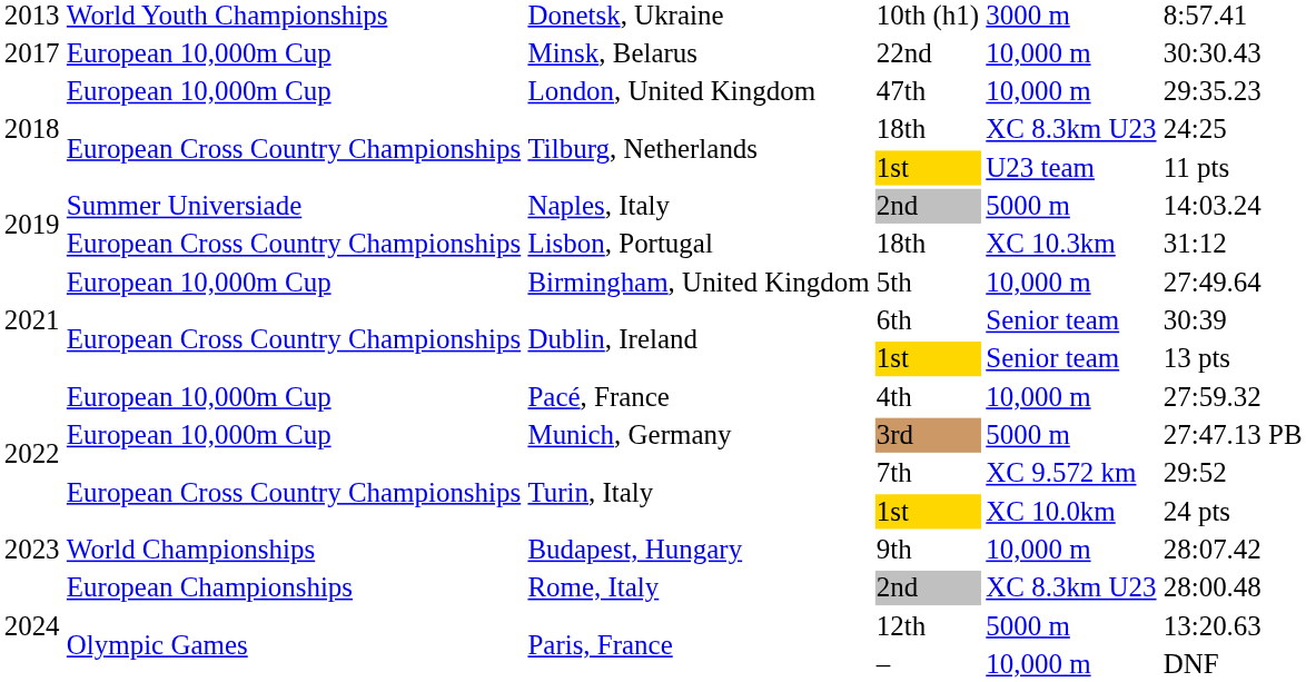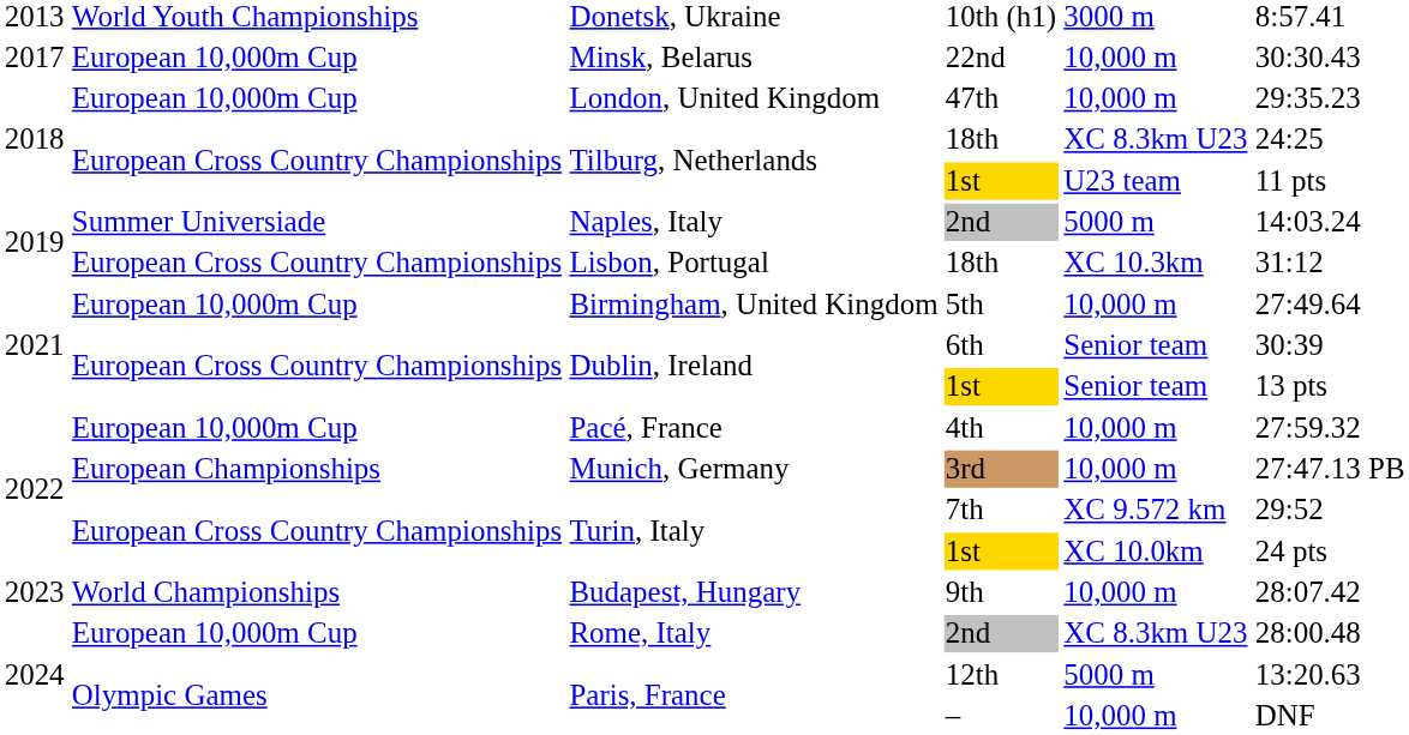 <table>
 <tr>
 <td>2013</td>
 <td><a href='#'>World Youth Championships</a></td>
 <td><a href='#'>Donetsk</a>, Ukraine</td>
 <td>10th (h1)</td>
 <td><a href='#'>3000 m</a></td>
 <td>8:57.41</td>
 </tr>
 <tr>
 <td>2017</td>
 <td><a href='#'>European 10,000m Cup</a></td>
 <td><a href='#'>Minsk</a>, Belarus</td>
 <td>22nd</td>
 <td><a href='#'>10,000 m</a></td>
 <td>30:30.43</td>
 </tr>
 <tr>
 <td rowspan=3>2018</td>
 <td><a href='#'>European 10,000m Cup</a></td>
 <td><a href='#'>London</a>, United Kingdom</td>
 <td>47th</td>
 <td><a href='#'>10,000 m</a></td>
 <td>29:35.23</td>
 </tr>
 <tr>
 <td rowspan=2><a href='#'>European Cross Country Championships</a></td>
 <td rowspan=2><a href='#'>Tilburg</a>, Netherlands</td>
 <td>18th</td>
 <td><a href='#'>XC 8.3km U23</a></td>
 <td>24:25</td>
 </tr>
 <tr>
 <td bgcolor=gold>1st</td>
 <td><a href='#'>U23 team</a></td>
 <td>11 pts</td>
 </tr>
 <tr>
 <td rowspan=2>2019</td>
 <td><a href='#'>Summer Universiade</a></td>
 <td><a href='#'>Naples</a>, Italy</td>
 <td bgcolor=silver>2nd</td>
 <td><a href='#'>5000 m</a></td>
 <td>14:03.24</td>
 </tr>
 <tr>
 <td><a href='#'>European Cross Country Championships</a></td>
 <td><a href='#'>Lisbon</a>, Portugal</td>
 <td>18th</td>
 <td><a href='#'>XC 10.3km</a></td>
 <td>31:12</td>
 </tr>
 <tr>
 <td rowspan=3>2021</td>
 <td><a href='#'>European 10,000m Cup</a></td>
 <td><a href='#'>Birmingham</a>, United Kingdom</td>
 <td>5th</td>
 <td><a href='#'>10,000 m</a></td>
 <td>27:49.64 </td>
 </tr>
 <tr>
 <td rowspan=2><a href='#'>European Cross Country Championships</a></td>
 <td rowspan=2><a href='#'>Dublin</a>, Ireland</td>
 <td>6th</td>
 <td><a href='#'>Senior team</a></td>
 <td>30:39</td>
 </tr>
 <tr>
 <td bgcolor=gold>1st</td>
 <td><a href='#'>Senior team</a></td>
 <td>13 pts</td>
 </tr>
 <tr>
 <td rowspan=4>2022</td>
 <td><a href='#'>European 10,000m Cup</a></td>
 <td><a href='#'>Pacé</a>, France</td>
 <td>4th</td>
 <td><a href='#'>10,000 m</a></td>
 <td>27:59.32 </td>
 </tr>
 <tr>
-<td><a href='#'>European 10,000m Cup</a></td>
+<td><a href='#'>European Championships</a></td>
 <td><a href='#'>Munich</a>, Germany</td>
 <td bgcolor=cc9966>3rd</td>
-<td><a href='#'>5000 m</a></td>
+<td><a href='#'>10,000 m</a></td>
 <td>27:47.13 PB</td>
 </tr>
 <tr>
 <td rowspan=2><a href='#'>European Cross Country Championships</a></td>
 <td rowspan=2><a href='#'>Turin</a>, Italy</td>
 <td>7th</td>
 <td><a href='#'>XC 9.572 km</a></td>
 <td>29:52</td>
 </tr>
 <tr>
 <td bgcolor=gold>1st</td>
 <td><a href='#'>XC 10.0km</a></td>
 <td>24 pts</td>
 </tr>
 <tr>
 <td>2023</td>
 <td><a href='#'>World Championships</a></td>
 <td><a href='#'>Budapest, Hungary</a></td>
 <td>9th</td>
 <td><a href='#'>10,000 m</a></td>
 <td>28:07.42</td>
 </tr>
 <tr>
 <td rowspan=3>2024</td>
-<td><a href='#'>European Championships</a></td>
+<td><a href='#'>European 10,000m Cup</a></td>
 <td><a href='#'>Rome, Italy</a></td>
 <td bgcolor=silver>2nd</td>
 <td><a href='#'>XC 8.3km U23</a></td>
 <td>28:00.48</td>
 </tr>
 <tr>
 <td rowspan=2><a href='#'>Olympic Games</a></td>
 <td rowspan=2><a href='#'>Paris, France</a></td>
 <td>12th</td>
 <td><a href='#'>5000 m</a></td>
 <td>13:20.63</td>
 </tr>
 <tr>
 <td>–</td>
 <td><a href='#'>10,000 m</a></td>
 <td>DNF</td>
 </tr>
 </table>
